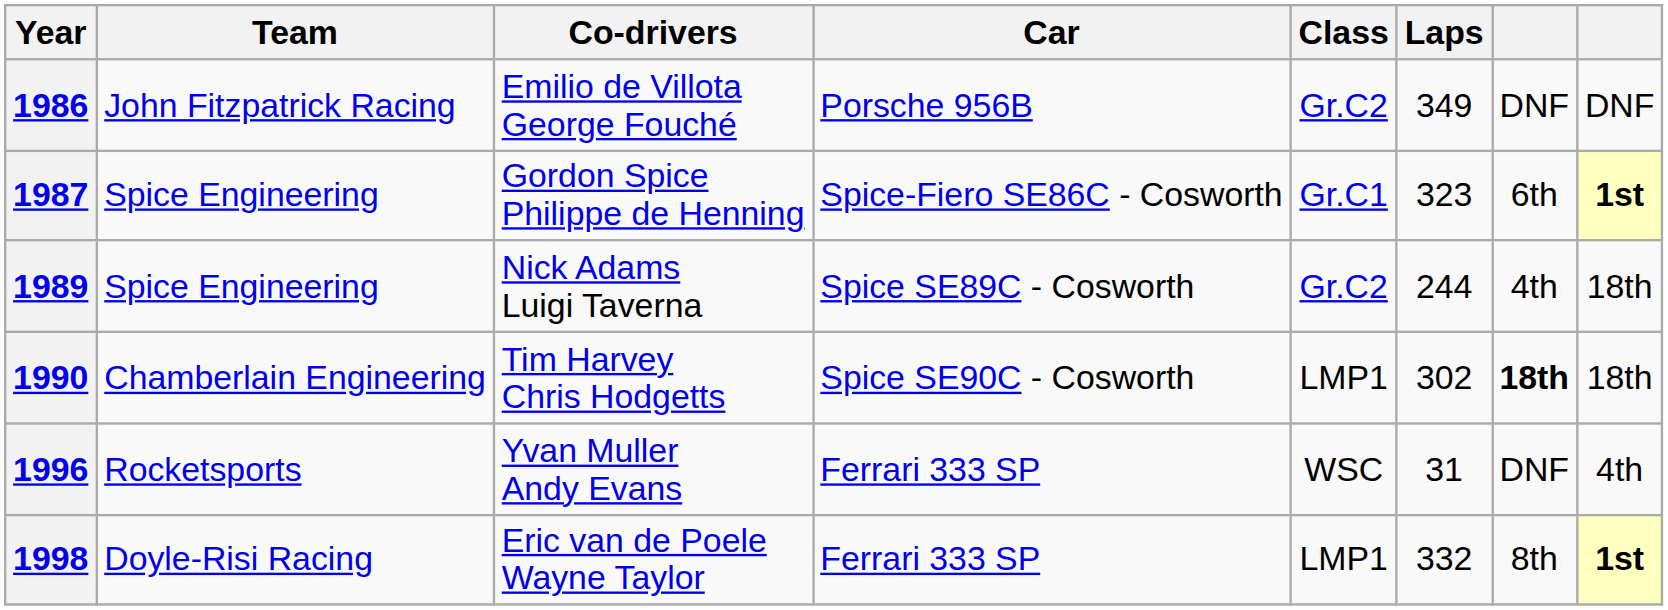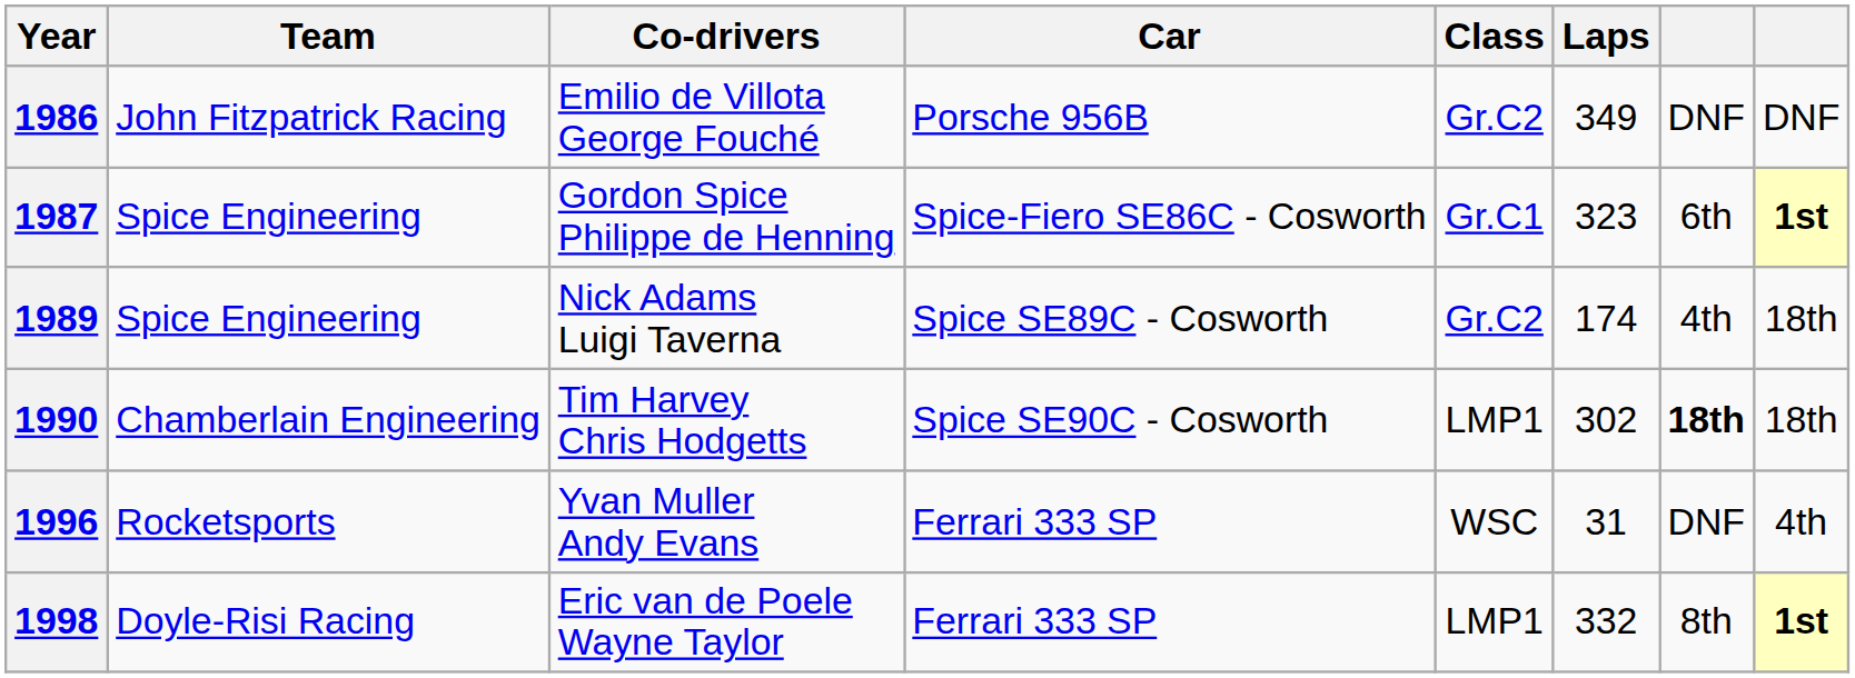 <table class="wikitable" style="text-align:center; font-size:90%">
 <tr>
 <th>Year</th>
 <th>Team</th>
 <th>Co-drivers</th>
 <th>Car</th>
 <th>Class</th>
 <th>Laps</th>
 <th></th>
 <th></th>
 </tr>
 <tr>
 <th><a href='#'>1986</a></th>
 <td align="left"> <a href='#'>John Fitzpatrick Racing</a></td>
 <td align="left"> <a href='#'>Emilio de Villota</a><br> <a href='#'>George Fouché</a></td>
 <td align="left"><a href='#'>Porsche 956B</a></td>
 <td><a href='#'>Gr.C2</a></td>
 <td>349</td>
 <td>DNF</td>
 <td>DNF</td>
 </tr>
 <tr>
 <th><a href='#'>1987</a></th>
 <td align="left"> <a href='#'>Spice Engineering</a></td>
 <td align="left"> <a href='#'>Gordon Spice</a><br> <a href='#'>Philippe de Henning</a></td>
 <td align="left"><a href='#'>Spice-Fiero SE86C</a> - Cosworth</td>
 <td><a href='#'>Gr.C1</a></td>
 <td>323</td>
 <td>6th</td>
 <td style="background:#FFFFBF;"><strong>1st</strong></td>
 </tr>
 <tr>
 <th><a href='#'>1989</a></th>
 <td align="left"> <a href='#'>Spice Engineering</a></td>
 <td align="left"> <a href='#'>Nick Adams</a><br> Luigi Taverna</td>
 <td align="left"><a href='#'>Spice SE89C</a> - Cosworth</td>
 <td><a href='#'>Gr.C2</a></td>
-<td>244</td>
+<td>174</td>
 <td>4th</td>
 <td>18th</td>
 </tr>
 <tr>
 <th><a href='#'>1990</a></th>
 <td align="left"> <a href='#'>Chamberlain Engineering</a></td>
 <td align="left"> <a href='#'>Tim Harvey</a><br> <a href='#'>Chris Hodgetts</a></td>
 <td align="left"><a href='#'>Spice SE90C</a> - Cosworth</td>
 <td>LMP1</td>
 <td>302</td>
 <td><strong>18th</strong></td>
 <td>18th</td>
 </tr>
 <tr>
 <th><a href='#'>1996</a></th>
 <td align="left"> <a href='#'>Rocketsports</a></td>
 <td align="left"> <a href='#'>Yvan Muller</a><br> <a href='#'>Andy Evans</a></td>
 <td align="left"><a href='#'>Ferrari 333 SP</a></td>
 <td>WSC</td>
 <td>31</td>
 <td>DNF</td>
 <td>4th</td>
 </tr>
 <tr>
 <th><a href='#'>1998</a></th>
 <td align="left"> <a href='#'>Doyle-Risi Racing</a></td>
 <td align="left"> <a href='#'>Eric van de Poele</a><br> <a href='#'>Wayne Taylor</a></td>
 <td align="left"><a href='#'>Ferrari 333 SP</a></td>
 <td>LMP1</td>
 <td>332</td>
 <td>8th</td>
 <td style="background:#FFFFBF;"><strong>1st</strong></td>
 </tr>
 </table>
